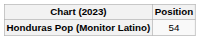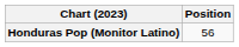 <table class="wikitable sortable plainrowheaders" style="text-align:center">
 <tr>
 <th scope="col">Chart (2023)</th>
 <th scope="col">Position</th>
 </tr>
 <tr>
 <th scope="row">Honduras Pop (Monitor Latino)</th>
-<td>54</td>
+<td>56</td>
 </tr>
 </table>
